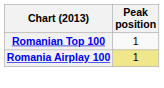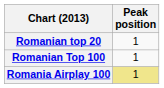 <table class="wikitable plainrowheaders" style="text-align:center">
 <tr>
 <th>Chart (2013)</th>
 <th>Peak<br>position</th>
+</tr>
+<tr>
+<th scope="row"><a href='#'>Romanian top 20</a></th>
+<td>1</td>
 </tr>
 <tr>
 <th scope="row"><a href='#'>Romanian Top 100</a></th>
 <td>1</td>
 </tr>
 <tr>
 <th scope="row"><a href='#'>Romania Airplay 100</a></th>
 <td style="background: khaki;">1</td>
 </tr>
 </table>
